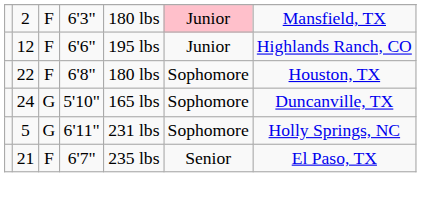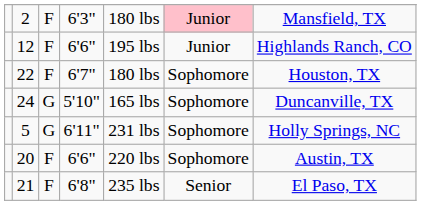 <table class="wikitable sortable" style="text-align: center">
 <tr align=center>
 </tr>
 <tr>
 <td></td>
 <td>2</td>
 <td>F</td>
 <td>6'3"</td>
 <td>180 lbs</td>
 <td style="background: pink;">Junior</td>
 <td><a href='#'>Mansfield, TX</a></td>
 </tr>
 <tr>
 <td></td>
 <td>12</td>
 <td>F</td>
 <td>6'6"</td>
 <td>195 lbs</td>
 <td>Junior</td>
 <td><a href='#'>Highlands Ranch, CO</a></td>
 </tr>
 <tr>
 <td></td>
 <td>22</td>
 <td>F</td>
-<td>6'8"</td>
+<td>6'7"</td>
 <td>180 lbs</td>
 <td>Sophomore</td>
 <td><a href='#'>Houston, TX</a></td>
 </tr>
 <tr>
 <td></td>
 <td>24</td>
 <td>G</td>
 <td>5'10"</td>
 <td>165 lbs</td>
 <td>Sophomore</td>
 <td><a href='#'>Duncanville, TX</a></td>
 </tr>
 <tr>
 <td></td>
 <td>5</td>
 <td>G</td>
 <td>6'11"</td>
 <td>231 lbs</td>
 <td>Sophomore</td>
 <td><a href='#'>Holly Springs, NC</a></td>
 </tr>
 <tr>
 <td></td>
+<td>20</td>
+<td>F</td>
+<td>6'6"</td>
+<td>220 lbs</td>
+<td>Sophomore</td>
+<td><a href='#'>Austin, TX</a></td>
+</tr>
+<tr>
+<td></td>
 <td>21</td>
 <td>F</td>
-<td>6'7"</td>
+<td>6'8"</td>
 <td>235 lbs</td>
 <td>Senior</td>
 <td><a href='#'>El Paso, TX</a></td>
 </tr>
 </table>
